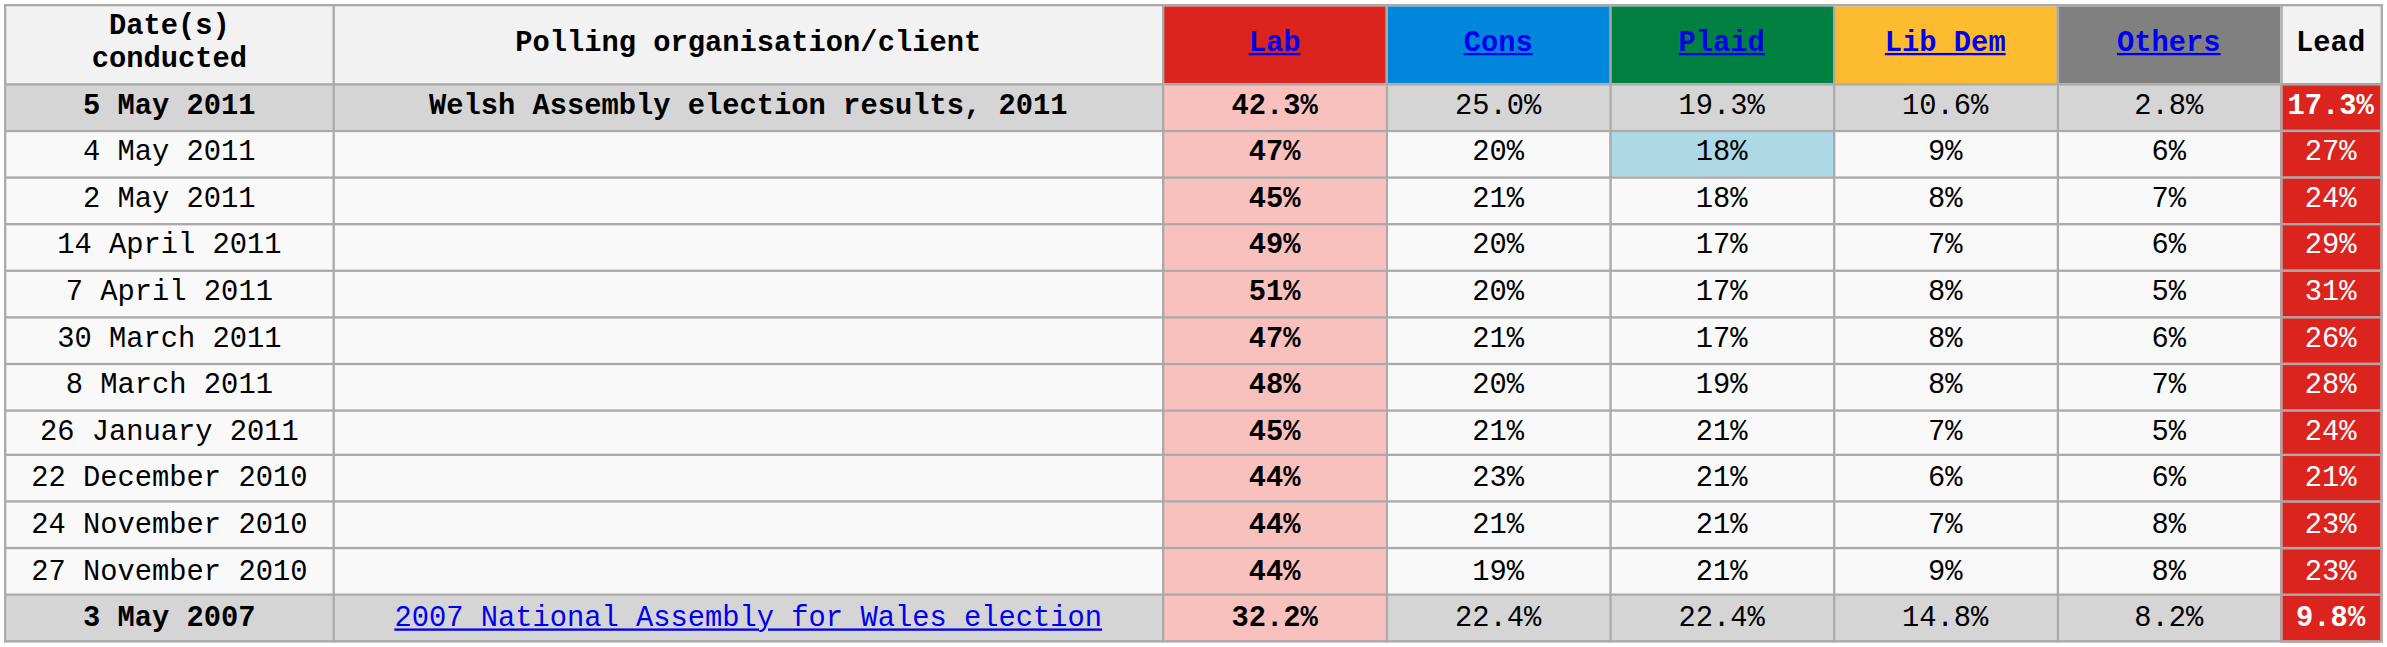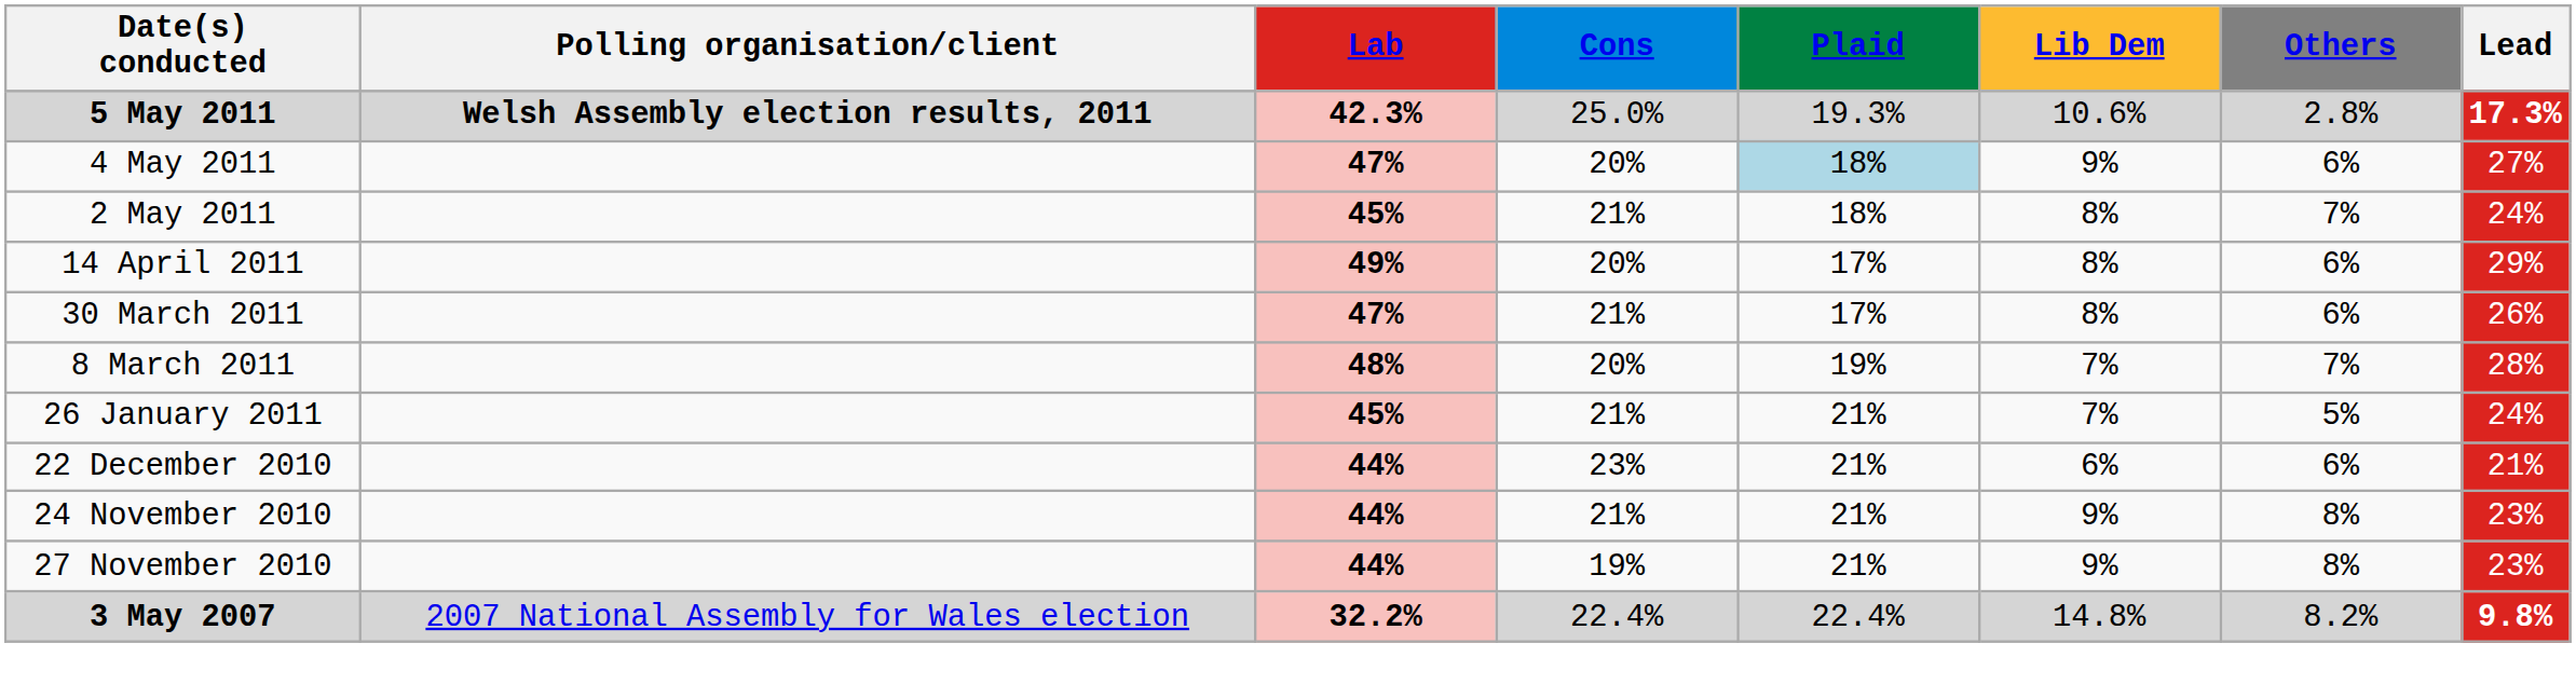 <table class="wikitable sortable" style="text-align:center;font-size:95%;line-height:14px">
 <tr>
 <th ! style="width:135px;">Date(s)<br>conducted</th>
 <th style="width:350px;">Polling organisation/client</th>
 <th class="unsortable"  style="background:#dc241f; width:90px;"><a href='#'><span>Lab</span></a></th>
 <th class="unsortable"  style="background:#0087dc; width:90px;"><a href='#'><span>Cons</span></a></th>
 <th class="unsortable"  style="background:#008142; width:90px;"><a href='#'><span>Plaid</span></a></th>
 <th class="unsortable"  style="background:#fdbb30; width:90px;"><a href='#'><span>Lib Dem</span></a></th>
 <th class="unsortable"  style="background:gray; width:90px;"><a href='#'><span>Others</span></a></th>
 <th class="unsortable" style="width:20px;">Lead</th>
 </tr>
 <tr>
 <td style="background:#D5D5D5"><strong>5 May 2011</strong></td>
 <td style="background:#D5D5D5"><strong>Welsh Assembly election results, 2011</strong></td>
 <td style="background:#F8C1BE"><strong>42.3%</strong></td>
 <td style="background:#D5D5D5">25.0%</td>
 <td style="background:#D5D5D5">19.3%</td>
 <td style="background:#D5D5D5">10.6%</td>
 <td style="background:#D5D5D5">2.8%</td>
 <td style="background:#dc241f; color:white"><strong>17.3%</strong></td>
 </tr>
 <tr>
 <td>4 May 2011</td>
 <td></td>
 <td style="background:#F8C1BE"><strong>47%</strong></td>
 <td>20%</td>
 <td style="background: lightblue;">18%</td>
 <td>9%</td>
 <td>6%</td>
 <td style="background:#DC241F; color:white;">27%</td>
 </tr>
 <tr>
 <td>2 May 2011</td>
 <td></td>
 <td style="background:#F8C1BE"><strong>45%</strong></td>
 <td>21%</td>
 <td>18%</td>
 <td>8%</td>
 <td>7%</td>
 <td style="background:#DC241F; color:white;">24%</td>
 </tr>
 <tr>
 <td>14 April 2011</td>
 <td></td>
 <td style="background:#F8C1BE"><strong>49%</strong></td>
 <td>20%</td>
 <td>17%</td>
-<td>7%</td>
+<td>8%</td>
 <td>6%</td>
 <td style="background:#DC241F; color:white;">29%</td>
-</tr>
-<tr>
-<td>7 April 2011</td>
-<td></td>
-<td style="background:#F8C1BE"><strong>51%</strong></td>
-<td>20%</td>
-<td>17%</td>
-<td>8%</td>
-<td>5%</td>
-<td style="background:#DC241F; color:white;">31%</td>
 </tr>
 <tr>
 <td>30 March 2011</td>
 <td></td>
 <td style="background:#F8C1BE"><strong>47%</strong></td>
 <td>21%</td>
 <td>17%</td>
 <td>8%</td>
 <td>6%</td>
 <td style="background:#DC241F; color:white;">26%</td>
 </tr>
 <tr>
 <td>8 March 2011</td>
 <td></td>
 <td style="background:#F8C1BE"><strong>48%</strong></td>
 <td>20%</td>
 <td>19%</td>
-<td>8%</td>
+<td>7%</td>
 <td>7%</td>
 <td style="background:#DC241F; color:white;">28%</td>
 </tr>
 <tr>
 <td>26 January 2011</td>
 <td></td>
 <td style="background:#F8C1BE"><strong>45%</strong></td>
 <td>21%</td>
 <td>21%</td>
 <td>7%</td>
 <td>5%</td>
 <td style="background:#DC241F; color:white;">24%</td>
 </tr>
 <tr>
 <td>22 December 2010</td>
 <td></td>
 <td style="background:#F8C1BE"><strong>44%</strong></td>
 <td>23%</td>
 <td>21%</td>
 <td>6%</td>
 <td>6%</td>
 <td style="background:#DC241F; color:white;">21%</td>
 </tr>
 <tr>
 <td>24 November 2010</td>
 <td></td>
 <td style="background:#F8C1BE"><strong>44%</strong></td>
 <td>21%</td>
 <td>21%</td>
-<td>7%</td>
+<td>9%</td>
 <td>8%</td>
 <td style="background:#DC241F; color:white;">23%</td>
 </tr>
 <tr>
 <td>27 November 2010</td>
 <td></td>
 <td style="background:#F8C1BE"><strong>44%</strong></td>
 <td>19%</td>
 <td>21%</td>
 <td>9%</td>
 <td>8%</td>
 <td style="background:#DC241F; color:white;">23%</td>
 </tr>
 <tr>
 <td style="background:#D5D5D5"><strong>3 May 2007</strong></td>
 <td style="background:#D5D5D5"><a href='#'>2007 National Assembly for Wales election</a></td>
 <td style="background:#F8C1BE"><strong>32.2%</strong></td>
 <td style="background:#D5D5D5">22.4%</td>
 <td style="background:#D5D5D5">22.4%</td>
 <td style="background:#D5D5D5">14.8%</td>
 <td style="background:#D5D5D5">8.2%</td>
 <td style="background:#DC241F; color:white;"><strong>9.8%</strong></td>
 </tr>
 </table>
